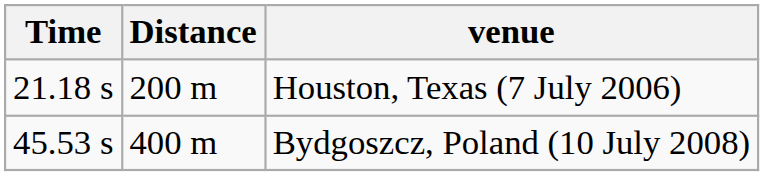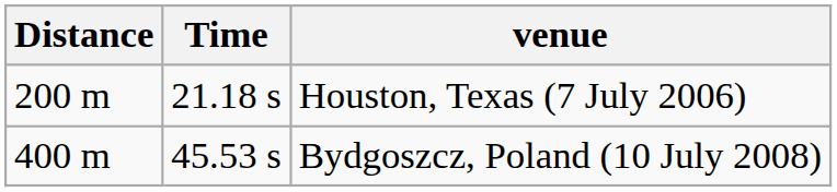 <table class="wikitable">
 <tr>
+<th>Distance</th>
 <th>Time</th>
-<th>Distance</th>
 <th>venue</th>
 </tr>
 <tr>
+<td>200 m</td>
 <td>21.18 s</td>
-<td>200 m</td>
 <td>Houston, Texas (7 July 2006)</td>
 </tr>
 <tr>
+<td>400 m</td>
 <td>45.53 s</td>
-<td>400 m</td>
 <td>Bydgoszcz, Poland (10 July 2008)</td>
 </tr>
 </table>
